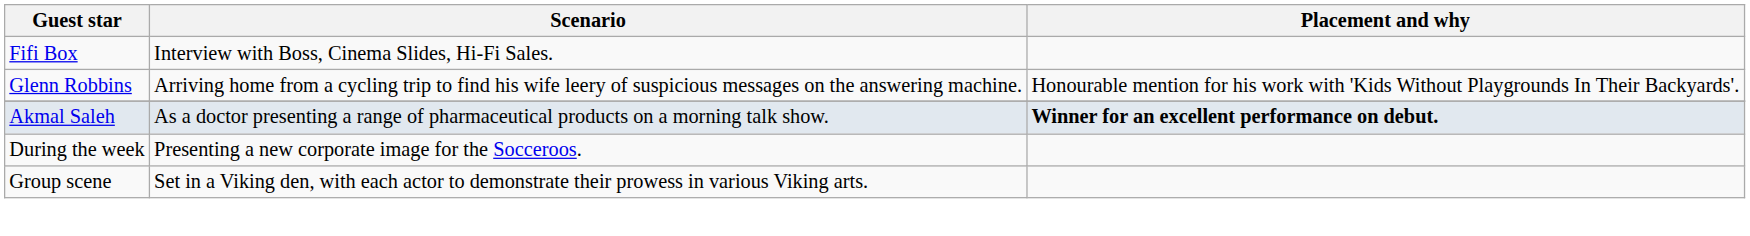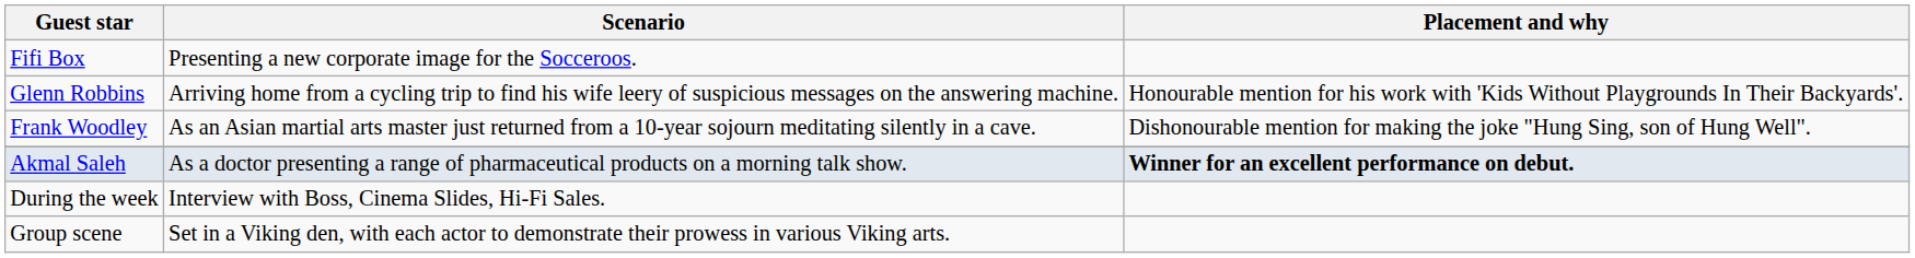 <table class="wikitable">
 <tr>
 <th>Guest star</th>
 <th>Scenario</th>
 <th>Placement and why</th>
 </tr>
 <tr>
 <td><a href='#'>Fifi Box</a></td>
-<td>Interview with Boss, Cinema Slides, Hi-Fi Sales.</td>
+<td>Presenting a new corporate image for the <a href='#'>Socceroos</a>.</td>
 <td></td>
 </tr>
 <tr>
 <td><a href='#'>Glenn Robbins</a></td>
 <td>Arriving home from a cycling trip to find his wife leery of suspicious messages on the answering machine.</td>
 <td>Honourable mention for his work with 'Kids Without Playgrounds In Their Backyards'.</td>
+</tr>
+<tr>
+<td><a href='#'>Frank Woodley</a></td>
+<td>As an Asian martial arts master just returned from a 10-year sojourn meditating silently in a cave.</td>
+<td>Dishonourable mention for making the joke "Hung Sing, son of Hung Well".</td>
 </tr>
 <tr>
 </tr>
 <tr style="background:#E1E8EF;">
 <td><a href='#'>Akmal Saleh</a></td>
 <td>As a doctor presenting a range of pharmaceutical products on a morning talk show.</td>
 <td><strong>Winner for an excellent performance on debut.</strong></td>
 </tr>
 <tr>
 <td>During the week</td>
-<td>Presenting a new corporate image for the <a href='#'>Socceroos</a>.</td>
+<td>Interview with Boss, Cinema Slides, Hi-Fi Sales.</td>
 <td></td>
 </tr>
 <tr>
 <td>Group scene</td>
 <td>Set in a Viking den, with each actor to demonstrate their prowess in various Viking arts.</td>
 <td></td>
 </tr>
 </table>
